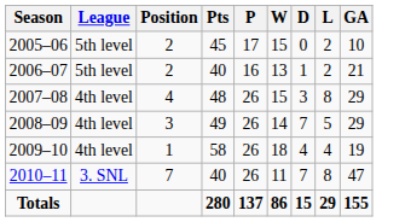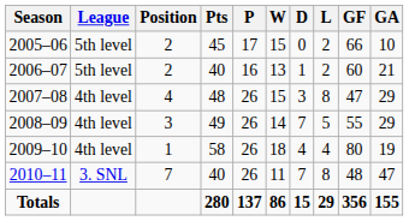 <table class="wikitable sortable" style="text-align: center;">
 <tr>
 <th>Season</th>
 <th><a href='#'>League</a></th>
 <th>Position</th>
 <th>Pts</th>
 <th>P</th>
 <th>W</th>
 <th>D</th>
 <th>L</th>
+<th>GF</th>
 <th>GA</th>
 </tr>
 <tr>
 <td>2005–06</td>
 <td>5th level</td>
 <td>2</td>
 <td>45</td>
 <td>17</td>
 <td>15</td>
 <td>0</td>
 <td>2</td>
+<td>66</td>
 <td>10</td>
 </tr>
 <tr>
 <td>2006–07</td>
 <td>5th level</td>
 <td>2</td>
 <td>40</td>
 <td>16</td>
 <td>13</td>
 <td>1</td>
 <td>2</td>
+<td>60</td>
 <td>21</td>
 </tr>
 <tr>
 <td>2007–08</td>
 <td>4th level</td>
 <td>4</td>
 <td>48</td>
 <td>26</td>
 <td>15</td>
 <td>3</td>
 <td>8</td>
+<td>47</td>
 <td>29</td>
 </tr>
 <tr>
 <td>2008–09</td>
 <td>4th level</td>
 <td>3</td>
 <td>49</td>
 <td>26</td>
 <td>14</td>
 <td>7</td>
 <td>5</td>
+<td>55</td>
 <td>29</td>
 </tr>
 <tr>
 <td>2009–10</td>
 <td>4th level</td>
 <td>1</td>
 <td>58</td>
 <td>26</td>
 <td>18</td>
 <td>4</td>
 <td>4</td>
+<td>80</td>
 <td>19</td>
 </tr>
 <tr>
 <td><a href='#'>2010–11</a></td>
 <td><a href='#'>3. SNL</a></td>
 <td>7</td>
 <td>40</td>
 <td>26</td>
 <td>11</td>
 <td>7</td>
 <td>8</td>
+<td>48</td>
 <td>47</td>
 </tr>
 <tr>
 <td><strong>Totals</strong></td>
 <td></td>
 <td></td>
 <td><strong>280</strong></td>
 <td><strong>137</strong></td>
 <td><strong>86</strong></td>
 <td><strong>15</strong></td>
 <td><strong>29</strong></td>
+<td><strong>356</strong></td>
 <td><strong>155</strong></td>
 </tr>
 </table>
